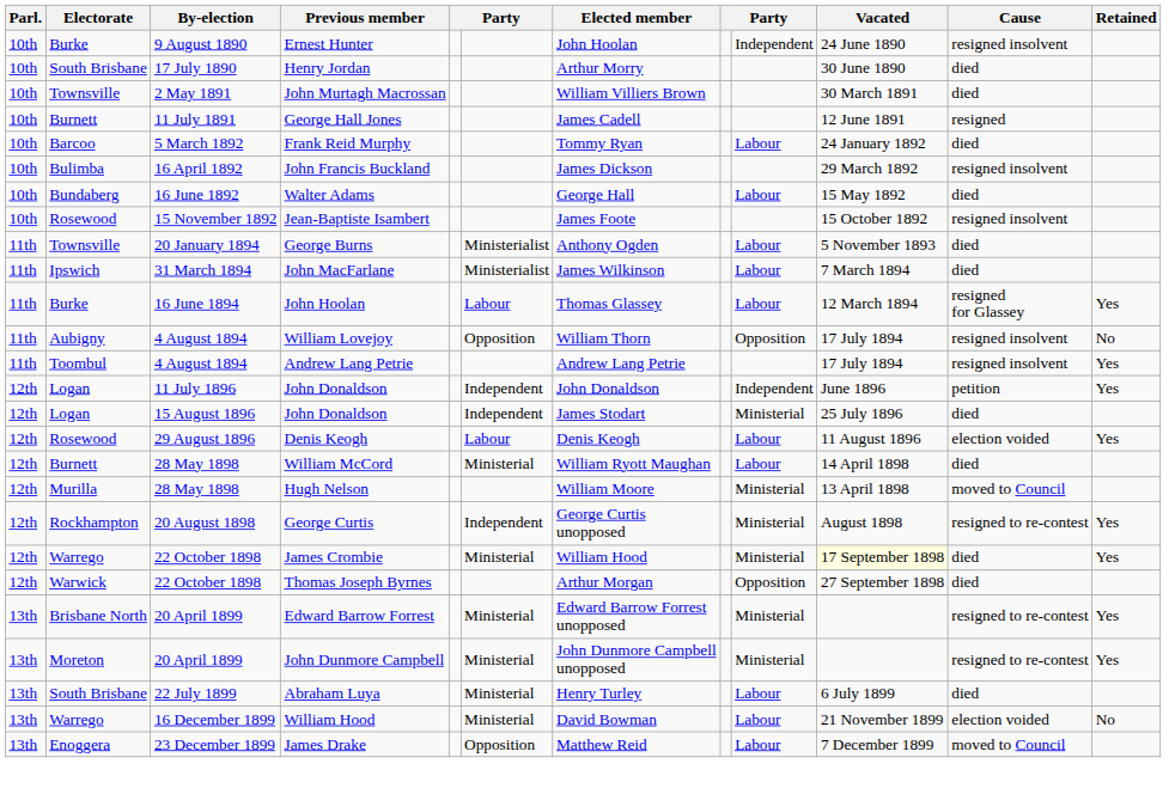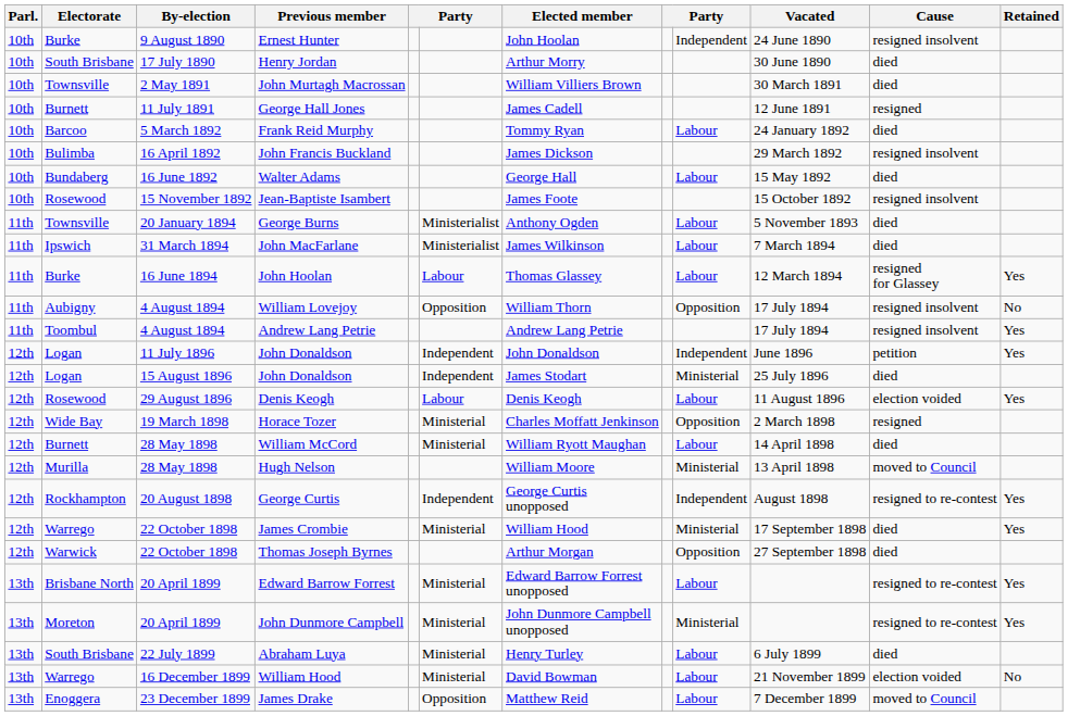 <table class="wikitable">
 <tr>
 <th>Parl.</th>
 <th>Electorate</th>
 <th>By-election</th>
 <th>Previous member</th>
 <th colspan="2">Party</th>
 <th>Elected member</th>
 <th colspan="2">Party</th>
 <th>Vacated</th>
 <th>Cause</th>
 <th>Retained</th>
 </tr>
 <tr>
 <td><a href='#'>10th</a> </td>
 <td><a href='#'>Burke</a> </td>
 <td><a href='#'>9 August 1890</a>  </td>
 <td><a href='#'>Ernest Hunter</a> </td>
 <td></td>
 <td></td>
 <td><a href='#'>John Hoolan</a> </td>
 <td> </td>
 <td>Independent </td>
 <td>24 June 1890 </td>
 <td>resigned insolvent </td>
 <td></td>
 </tr>
 <tr>
 <td><a href='#'>10th</a> </td>
 <td><a href='#'>South Brisbane</a> </td>
 <td><a href='#'>17 July 1890</a>  </td>
 <td><a href='#'>Henry Jordan</a> </td>
 <td></td>
 <td></td>
 <td><a href='#'>Arthur Morry</a> </td>
 <td></td>
 <td></td>
 <td>30 June 1890 </td>
 <td>died </td>
 <td></td>
 </tr>
 <tr>
 <td><a href='#'>10th</a> </td>
 <td><a href='#'>Townsville</a> </td>
 <td><a href='#'>2 May 1891</a>  </td>
 <td><a href='#'>John Murtagh Macrossan</a> </td>
 <td></td>
 <td></td>
 <td><a href='#'>William Villiers Brown</a> </td>
 <td></td>
 <td></td>
 <td>30 March 1891 </td>
 <td>died </td>
 <td></td>
 </tr>
 <tr>
 <td><a href='#'>10th</a> </td>
 <td><a href='#'>Burnett</a> </td>
 <td><a href='#'>11 July 1891</a>  </td>
 <td><a href='#'>George Hall Jones</a> </td>
 <td></td>
 <td></td>
 <td><a href='#'>James Cadell</a> </td>
 <td></td>
 <td></td>
 <td>12 June 1891 </td>
 <td>resigned </td>
 <td></td>
 </tr>
 <tr>
 <td><a href='#'>10th</a> </td>
 <td><a href='#'>Barcoo</a> </td>
 <td><a href='#'>5 March 1892</a>  </td>
 <td><a href='#'>Frank Reid Murphy</a> </td>
 <td></td>
 <td></td>
 <td><a href='#'>Tommy Ryan</a> </td>
 <td> </td>
 <td><a href='#'>Labour</a></td>
 <td>24 January 1892 </td>
 <td>died </td>
 <td></td>
 </tr>
 <tr>
 <td><a href='#'>10th</a> </td>
 <td><a href='#'>Bulimba</a> </td>
 <td><a href='#'>16 April 1892</a>  </td>
 <td><a href='#'>John Francis Buckland</a> </td>
 <td></td>
 <td></td>
 <td><a href='#'>James Dickson</a> </td>
 <td></td>
 <td></td>
 <td>29 March 1892 </td>
 <td>resigned insolvent </td>
 <td></td>
 </tr>
 <tr>
 <td><a href='#'>10th</a> </td>
 <td><a href='#'>Bundaberg</a> </td>
 <td><a href='#'>16 June 1892</a>  </td>
 <td><a href='#'>Walter Adams</a> </td>
 <td></td>
 <td></td>
 <td><a href='#'>George Hall</a> </td>
 <td> </td>
 <td><a href='#'>Labour</a></td>
 <td>15 May 1892 </td>
 <td>died </td>
 <td></td>
 </tr>
 <tr>
 <td><a href='#'>10th</a> </td>
 <td><a href='#'>Rosewood</a> </td>
 <td><a href='#'>15 November 1892</a>  </td>
 <td><a href='#'>Jean-Baptiste Isambert</a> </td>
 <td></td>
 <td></td>
 <td><a href='#'>James Foote</a> </td>
 <td></td>
 <td></td>
 <td>15 October 1892 </td>
 <td>resigned insolvent </td>
 <td></td>
 </tr>
 <tr>
 <td><a href='#'>11th</a> </td>
 <td><a href='#'>Townsville</a> </td>
 <td><a href='#'>20 January 1894</a>  </td>
 <td><a href='#'>George Burns</a> </td>
 <td></td>
 <td>Ministerialist </td>
 <td><a href='#'>Anthony Ogden</a> </td>
 <td> </td>
 <td><a href='#'>Labour</a></td>
 <td>5 November 1893 </td>
 <td>died </td>
 <td></td>
 </tr>
 <tr>
 <td><a href='#'>11th</a> </td>
 <td><a href='#'>Ipswich</a> </td>
 <td><a href='#'>31 March 1894</a>  </td>
 <td><a href='#'>John MacFarlane</a> </td>
 <td></td>
 <td>Ministerialist </td>
 <td><a href='#'>James Wilkinson</a> </td>
 <td> </td>
 <td><a href='#'>Labour</a></td>
 <td>7 March 1894 </td>
 <td>died </td>
 <td></td>
 </tr>
 <tr>
 <td><a href='#'>11th</a> </td>
 <td><a href='#'>Burke</a> </td>
 <td><a href='#'>16 June 1894</a>  </td>
 <td><a href='#'>John Hoolan</a> </td>
 <td> </td>
 <td><a href='#'>Labour</a> </td>
 <td><a href='#'>Thomas Glassey</a> </td>
 <td>  </td>
 <td><a href='#'>Labour</a> </td>
 <td>12 March 1894 </td>
 <td>resigned<br>for Glassey </td>
 <td>Yes </td>
 </tr>
 <tr>
 <td><a href='#'>11th</a> </td>
 <td><a href='#'>Aubigny</a> </td>
 <td><a href='#'>4 August 1894</a>  </td>
 <td><a href='#'>William Lovejoy</a> </td>
 <td></td>
 <td>Opposition </td>
 <td><a href='#'>William Thorn</a> </td>
 <td></td>
 <td>Opposition </td>
 <td>17 July 1894 </td>
 <td>resigned insolvent </td>
 <td>No </td>
 </tr>
 <tr>
 <td><a href='#'>11th</a> </td>
 <td><a href='#'>Toombul</a> </td>
 <td><a href='#'>4 August 1894</a>  </td>
 <td><a href='#'>Andrew Lang Petrie</a> </td>
 <td></td>
 <td></td>
 <td><a href='#'>Andrew Lang Petrie</a> </td>
 <td></td>
 <td></td>
 <td>17 July 1894 </td>
 <td>resigned insolvent </td>
 <td>Yes </td>
 </tr>
 <tr>
 <td><a href='#'>12th</a> </td>
 <td><a href='#'>Logan</a> </td>
 <td><a href='#'>11 July 1896</a>  </td>
 <td><a href='#'>John Donaldson</a> </td>
 <td></td>
 <td>Independent </td>
 <td><a href='#'>John Donaldson</a> </td>
 <td></td>
 <td>Independent </td>
 <td>June 1896 </td>
 <td>petition </td>
 <td>Yes </td>
 </tr>
 <tr>
 <td><a href='#'>12th</a> </td>
 <td><a href='#'>Logan</a> </td>
 <td><a href='#'>15 August 1896</a>  </td>
 <td><a href='#'>John Donaldson</a> </td>
 <td></td>
 <td>Independent </td>
 <td><a href='#'>James Stodart</a> </td>
 <td></td>
 <td>Ministerial </td>
 <td>25 July 1896 </td>
 <td>died </td>
 <td></td>
 </tr>
 <tr>
 <td><a href='#'>12th</a> </td>
 <td><a href='#'>Rosewood</a> </td>
 <td><a href='#'>29 August 1896</a>  </td>
 <td><a href='#'>Denis Keogh</a> </td>
 <td>  </td>
 <td><a href='#'>Labour</a> </td>
 <td><a href='#'>Denis Keogh</a> </td>
 <td>  </td>
 <td><a href='#'>Labour</a> </td>
 <td>11 August 1896 </td>
 <td>election voided </td>
 <td>Yes </td>
 </tr>
 <tr>
 <td><a href='#'>12th</a> </td>
+<td><a href='#'>Wide Bay</a> </td>
+<td><a href='#'>19 March 1898</a>  </td>
+<td><a href='#'>Horace Tozer</a> </td>
+<td></td>
+<td>Ministerial </td>
+<td><a href='#'>Charles Moffatt Jenkinson</a> </td>
+<td></td>
+<td>Opposition </td>
+<td>2 March 1898 </td>
+<td>resigned </td>
+<td></td>
+</tr>
+<tr>
+<td><a href='#'>12th</a> </td>
 <td><a href='#'>Burnett</a> </td>
 <td><a href='#'>28 May 1898</a>  </td>
 <td><a href='#'>William McCord</a> </td>
 <td></td>
 <td>Ministerial </td>
 <td><a href='#'>William Ryott Maughan</a> </td>
 <td>  </td>
 <td><a href='#'>Labour</a> </td>
 <td>14 April 1898 </td>
 <td>died </td>
 <td></td>
 </tr>
 <tr>
 <td><a href='#'>12th</a> </td>
 <td><a href='#'>Murilla</a> </td>
 <td><a href='#'>28 May 1898</a>  </td>
 <td><a href='#'>Hugh Nelson</a> </td>
 <td></td>
 <td></td>
 <td><a href='#'>William Moore</a> </td>
 <td></td>
 <td>Ministerial </td>
 <td>13 April 1898 </td>
 <td>moved to <a href='#'>Council</a></td>
 <td></td>
 </tr>
 <tr>
 <td><a href='#'>12th</a> </td>
 <td><a href='#'>Rockhampton</a> </td>
 <td><a href='#'>20 August 1898</a>  </td>
 <td><a href='#'>George Curtis</a> </td>
 <td></td>
 <td>Independent </td>
 <td><a href='#'>George Curtis</a><br>unopposed </td>
 <td></td>
-<td>Ministerial </td>
+<td>Independent </td>
 <td>August 1898 </td>
 <td>resigned to re-contest</td>
 <td>Yes </td>
 </tr>
 <tr>
 <td><a href='#'>12th</a> </td>
 <td><a href='#'>Warrego</a> </td>
 <td><a href='#'>22 October 1898</a>  </td>
 <td><a href='#'>James Crombie</a> </td>
 <td></td>
 <td>Ministerial </td>
 <td><a href='#'>William Hood</a> </td>
 <td></td>
 <td>Ministerial </td>
-<td style="background: lightyellow;">17 September 1898 </td>
+<td>17 September 1898 </td>
 <td>died </td>
 <td>Yes </td>
 </tr>
 <tr>
 <td><a href='#'>12th</a> </td>
 <td><a href='#'>Warwick</a> </td>
 <td><a href='#'>22 October 1898</a>  </td>
 <td><a href='#'>Thomas Joseph Byrnes</a> </td>
 <td></td>
 <td></td>
 <td><a href='#'>Arthur Morgan</a> </td>
 <td></td>
 <td>Opposition </td>
 <td>27 September 1898 </td>
 <td>died </td>
 <td></td>
 </tr>
 <tr>
 <td><a href='#'>13th</a> </td>
 <td><a href='#'>Brisbane North</a> </td>
 <td><a href='#'>20 April 1899</a>  </td>
 <td><a href='#'>Edward Barrow Forrest</a> </td>
 <td></td>
 <td>Ministerial </td>
 <td><a href='#'>Edward Barrow Forrest</a><br>unopposed </td>
 <td></td>
-<td>Ministerial </td>
+<td><a href='#'>Labour</a> </td>
 <td></td>
 <td>resigned to re-contest </td>
 <td>Yes </td>
 </tr>
 <tr>
 <td><a href='#'>13th</a> </td>
 <td><a href='#'>Moreton</a> </td>
 <td><a href='#'>20 April 1899</a>  </td>
 <td><a href='#'>John Dunmore Campbell</a> </td>
 <td></td>
 <td>Ministerial </td>
 <td><a href='#'>John Dunmore Campbell</a><br>unopposed </td>
 <td></td>
 <td>Ministerial </td>
 <td></td>
 <td>resigned to re-contest </td>
 <td>Yes </td>
 </tr>
 <tr>
 <td><a href='#'>13th</a> </td>
 <td><a href='#'>South Brisbane</a> </td>
 <td><a href='#'>22 July 1899</a>  </td>
 <td><a href='#'>Abraham Luya</a> </td>
 <td></td>
 <td>Ministerial </td>
 <td><a href='#'>Henry Turley</a> </td>
 <td>  </td>
 <td><a href='#'>Labour</a> </td>
 <td>6 July 1899 </td>
 <td>died </td>
 <td></td>
 </tr>
 <tr>
 <td><a href='#'>13th</a> </td>
 <td><a href='#'>Warrego</a> </td>
 <td><a href='#'>16 December 1899</a>  </td>
 <td><a href='#'>William Hood</a> </td>
 <td></td>
 <td>Ministerial</td>
 <td><a href='#'>David Bowman</a> </td>
 <td>  </td>
 <td><a href='#'>Labour</a> </td>
 <td>21 November 1899 </td>
 <td>election voided </td>
 <td>No </td>
 </tr>
 <tr>
 <td><a href='#'>13th</a> </td>
 <td><a href='#'>Enoggera</a> </td>
 <td><a href='#'>23 December 1899</a>  </td>
 <td><a href='#'>James Drake</a> </td>
 <td></td>
 <td>Opposition</td>
 <td><a href='#'>Matthew Reid</a> </td>
 <td>  </td>
 <td><a href='#'>Labour</a> </td>
 <td>7 December 1899 </td>
 <td>moved to <a href='#'>Council</a> </td>
 <td></td>
 </tr>
 </table>
